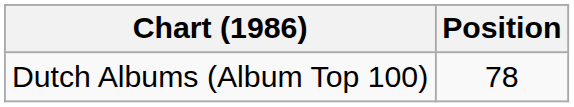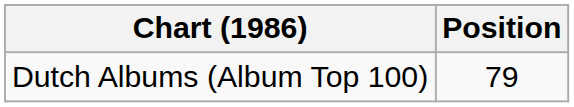 <table class="wikitable">
 <tr>
 <th>Chart (1986)</th>
 <th>Position</th>
 </tr>
 <tr>
 <td>Dutch Albums (Album Top 100)</td>
-<td align="center">78</td>
+<td align="center">79</td>
 </tr>
 </table>
